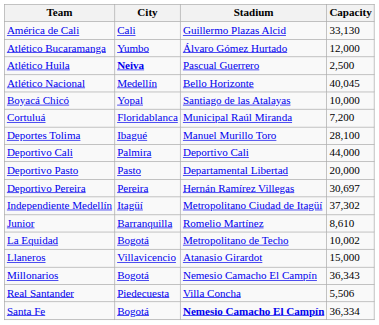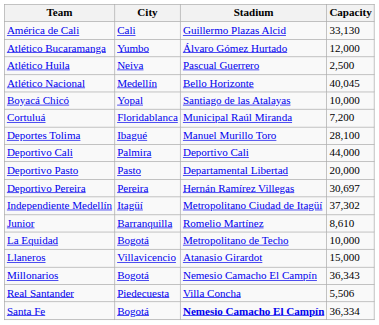 <table class="wikitable sortable">
 <tr>
 <th>Team</th>
 <th>City</th>
 <th>Stadium</th>
 <th>Capacity</th>
 </tr>
 <tr>
 <td><a href='#'>América de Cali</a></td>
 <td><a href='#'>Cali</a></td>
 <td><a href='#'>Guillermo Plazas Alcid</a></td>
 <td>33,130</td>
 </tr>
 <tr>
 <td><a href='#'>Atlético Bucaramanga</a></td>
 <td><a href='#'>Yumbo</a></td>
 <td><a href='#'>Álvaro Gómez Hurtado</a></td>
 <td>12,000</td>
 </tr>
 <tr>
 <td><a href='#'>Atlético Huila</a></td>
-<td><strong><a href='#'>Neiva</a></strong></td>
+<td><a href='#'>Neiva</a></td>
 <td><a href='#'>Pascual Guerrero</a></td>
 <td>2,500</td>
 </tr>
 <tr>
 <td><a href='#'>Atlético Nacional</a></td>
 <td><a href='#'>Medellín</a></td>
 <td><a href='#'>Bello Horizonte</a></td>
 <td>40,045</td>
 </tr>
 <tr>
 <td><a href='#'>Boyacá Chicó</a></td>
 <td><a href='#'>Yopal</a></td>
 <td><a href='#'>Santiago de las Atalayas</a></td>
 <td>10,000</td>
 </tr>
 <tr>
 <td><a href='#'>Cortuluá</a></td>
 <td><a href='#'>Floridablanca</a></td>
 <td><a href='#'>Municipal Raúl Miranda</a></td>
 <td>7,200</td>
 </tr>
 <tr>
 <td><a href='#'>Deportes Tolima</a></td>
 <td><a href='#'>Ibagué</a></td>
 <td><a href='#'>Manuel Murillo Toro</a></td>
 <td>28,100</td>
 </tr>
 <tr>
 <td><a href='#'>Deportivo Cali</a></td>
 <td><a href='#'>Palmira</a></td>
 <td><a href='#'>Deportivo Cali</a></td>
 <td>44,000</td>
 </tr>
 <tr>
 <td><a href='#'>Deportivo Pasto</a></td>
 <td><a href='#'>Pasto</a></td>
 <td><a href='#'>Departamental Libertad</a></td>
 <td>20,000</td>
 </tr>
 <tr>
 <td><a href='#'>Deportivo Pereira</a></td>
 <td><a href='#'>Pereira</a></td>
 <td><a href='#'>Hernán Ramírez Villegas</a></td>
 <td>30,697</td>
 </tr>
 <tr>
 <td><a href='#'>Independiente Medellín</a></td>
 <td><a href='#'>Itagüí</a></td>
 <td><a href='#'>Metropolitano Ciudad de Itagüí</a></td>
 <td>37,302</td>
 </tr>
 <tr>
 <td><a href='#'>Junior</a></td>
 <td><a href='#'>Barranquilla</a></td>
 <td><a href='#'>Romelio Martínez</a></td>
 <td>8,610</td>
 </tr>
 <tr>
 <td><a href='#'>La Equidad</a></td>
 <td><a href='#'>Bogotá</a></td>
 <td><a href='#'>Metropolitano de Techo</a></td>
-<td>10,002</td>
+<td>10,000</td>
 </tr>
 <tr>
 <td><a href='#'>Llaneros</a></td>
 <td><a href='#'>Villavicencio</a></td>
 <td><a href='#'>Atanasio Girardot</a></td>
 <td>15,000</td>
 </tr>
 <tr>
 <td><a href='#'>Millonarios</a></td>
 <td><a href='#'>Bogotá</a></td>
 <td><a href='#'>Nemesio Camacho El Campín</a></td>
 <td>36,343</td>
 </tr>
 <tr>
 <td><a href='#'>Real Santander</a></td>
 <td><a href='#'>Piedecuesta</a></td>
 <td><a href='#'>Villa Concha</a></td>
 <td>5,506</td>
 </tr>
 <tr>
 <td><a href='#'>Santa Fe</a></td>
 <td><a href='#'>Bogotá</a></td>
 <td><strong><a href='#'>Nemesio Camacho El Campín</a></strong></td>
 <td>36,334</td>
 </tr>
 </table>
